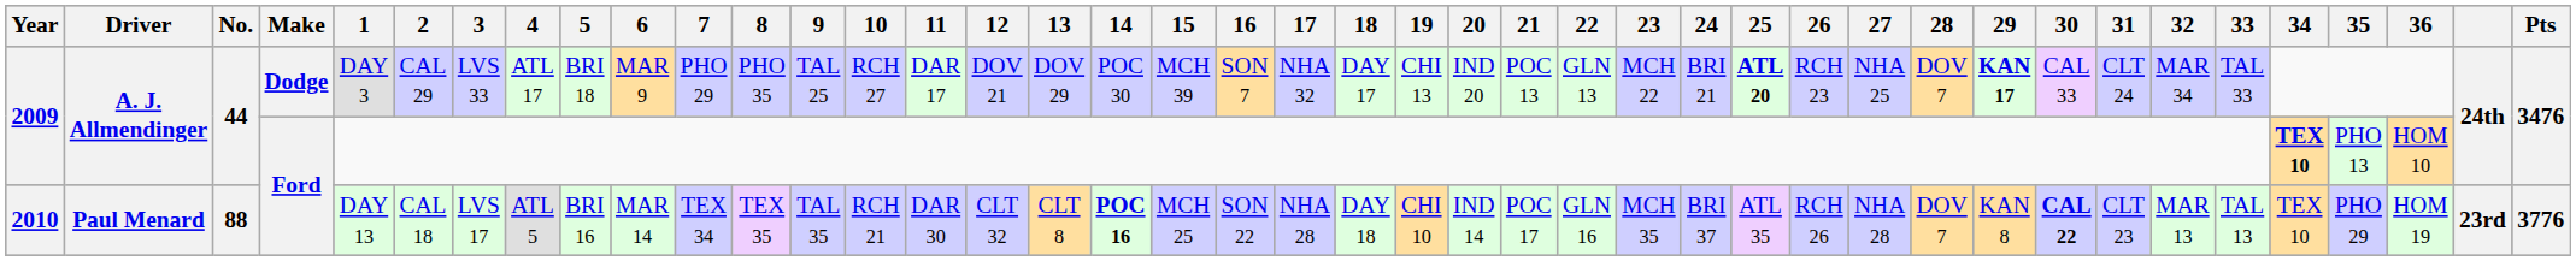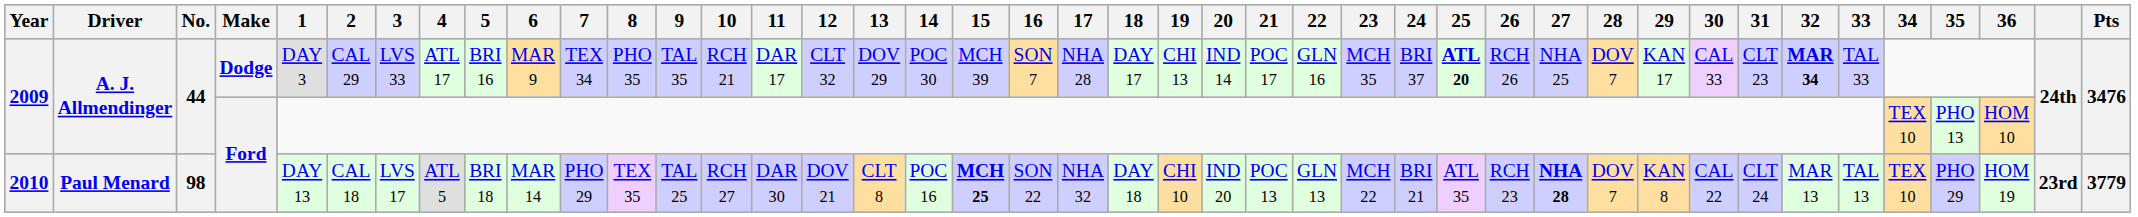 <table class="wikitable" style="text-align:center; font-size:75%">
 <tr>
 <th>Year</th>
 <th>Driver</th>
 <th>No.</th>
 <th>Make</th>
 <th>1</th>
 <th>2</th>
 <th>3</th>
 <th>4</th>
 <th>5</th>
 <th>6</th>
 <th>7</th>
 <th>8</th>
 <th>9</th>
 <th>10</th>
 <th>11</th>
 <th>12</th>
 <th>13</th>
 <th>14</th>
 <th>15</th>
 <th>16</th>
 <th>17</th>
 <th>18</th>
 <th>19</th>
 <th>20</th>
 <th>21</th>
 <th>22</th>
 <th>23</th>
 <th>24</th>
 <th>25</th>
 <th>26</th>
 <th>27</th>
 <th>28</th>
 <th>29</th>
 <th>30</th>
 <th>31</th>
 <th>32</th>
 <th>33</th>
 <th>34</th>
 <th>35</th>
 <th>36</th>
 <th></th>
 <th>Pts</th>
 </tr>
 <tr>
 <th rowspan="2"><a href='#'>2009</a></th>
 <th rowspan="2"><a href='#'>A. J. Allmendinger</a></th>
 <th rowspan="2">44</th>
 <th><a href='#'>Dodge</a></th>
 <td style="background:#DFDFDF;"><a href='#'>DAY</a><br><small>3</small></td>
 <td style="background:#CFCFFF;"><a href='#'>CAL</a><br><small>29</small></td>
 <td style="background:#CFCFFF;"><a href='#'>LVS</a><br><small>33</small></td>
 <td style="background:#DFFFDF;"><a href='#'>ATL</a><br><small>17</small></td>
-<td style="background:#DFFFDF;"><a href='#'>BRI</a><br><small>18</small></td>
+<td style="background:#DFFFDF;"><a href='#'>BRI</a><br><small>16</small></td>
 <td style="background:#FFDF9F;"><a href='#'>MAR</a><br><small>9</small></td>
-<td style="background:#CFCFFF;"><a href='#'>PHO</a><br><small>29</small></td>
+<td style="background:#CFCFFF;"><a href='#'>TEX</a><br><small>34</small></td>
 <td style="background:#CFCFFF;"><a href='#'>PHO</a><br><small>35</small></td>
-<td style="background:#CFCFFF;"><a href='#'>TAL</a><br><small>25</small></td>
-<td style="background:#CFCFFF;"><a href='#'>RCH</a><br><small>27</small></td>
+<td style="background:#CFCFFF;"><a href='#'>TAL</a><br><small>35</small></td>
+<td style="background:#CFCFFF;"><a href='#'>RCH</a><br><small>21</small></td>
 <td style="background:#DFFFDF;"><a href='#'>DAR</a><br><small>17</small></td>
-<td style="background:#CFCFFF;"><a href='#'>DOV</a><br><small>21</small></td>
+<td style="background:#CFCFFF;"><a href='#'>CLT</a><br><small>32</small></td>
 <td style="background:#CFCFFF;"><a href='#'>DOV</a><br><small>29</small></td>
 <td style="background:#CFCFFF;"><a href='#'>POC</a><br><small>30</small></td>
 <td style="background:#CFCFFF;"><a href='#'>MCH</a><br><small>39</small></td>
 <td style="background:#FFDF9F;"><a href='#'>SON</a><br><small>7</small></td>
-<td style="background:#CFCFFF;"><a href='#'>NHA</a><br><small>32</small></td>
+<td style="background:#CFCFFF;"><a href='#'>NHA</a><br><small>28</small></td>
 <td style="background:#DFFFDF;"><a href='#'>DAY</a><br><small>17</small></td>
 <td style="background:#DFFFDF;"><a href='#'>CHI</a><br><small>13</small></td>
-<td style="background:#DFFFDF;"><a href='#'>IND</a><br><small>20</small></td>
-<td style="background:#DFFFDF;"><a href='#'>POC</a><br><small>13</small></td>
-<td style="background:#DFFFDF;"><a href='#'>GLN</a><br><small>13</small></td>
-<td style="background:#CFCFFF;"><a href='#'>MCH</a><br><small>22</small></td>
-<td style="background:#CFCFFF;"><a href='#'>BRI</a><br><small>21</small></td>
+<td style="background:#DFFFDF;"><a href='#'>IND</a><br><small>14</small></td>
+<td style="background:#DFFFDF;"><a href='#'>POC</a><br><small>17</small></td>
+<td style="background:#DFFFDF;"><a href='#'>GLN</a><br><small>16</small></td>
+<td style="background:#CFCFFF;"><a href='#'>MCH</a><br><small>35</small></td>
+<td style="background:#CFCFFF;"><a href='#'>BRI</a><br><small>37</small></td>
 <td style="background:#DFFFDF;"><strong><a href='#'>ATL</a><br><small>20</small></strong></td>
-<td style="background:#CFCFFF;"><a href='#'>RCH</a><br><small>23</small></td>
+<td style="background:#CFCFFF;"><a href='#'>RCH</a><br><small>26</small></td>
 <td style="background:#CFCFFF;"><a href='#'>NHA</a><br><small>25</small></td>
 <td style="background:#FFDF9F;"><a href='#'>DOV</a><br><small>7</small></td>
-<td style="background:#DFFFDF;"><strong><a href='#'>KAN</a><br><small>17</small></strong></td>
+<td style="background:#DFFFDF;"><a href='#'>KAN</a><br><small>17</small></td>
 <td style="background:#EFCFFF;"><a href='#'>CAL</a><br><small>33</small></td>
-<td style="background:#CFCFFF;"><a href='#'>CLT</a><br><small>24</small></td>
-<td style="background:#CFCFFF;"><a href='#'>MAR</a><br><small>34</small></td>
+<td style="background:#CFCFFF;"><a href='#'>CLT</a><br><small>23</small></td>
+<td style="background:#CFCFFF;"><strong><a href='#'>MAR</a><br><small>34</small></strong></td>
 <td style="background:#CFCFFF;"><a href='#'>TAL</a><br><small>33</small></td>
 <td colspan="3"></td>
 <th rowspan="2">24th</th>
 <th rowspan="2">3476</th>
 </tr>
 <tr>
 <th rowspan=2><a href='#'>Ford</a></th>
 <td colspan=33></td>
-<td style="background:#FFDF9F;"><strong><a href='#'>TEX</a><br><small>10</small></strong></td>
+<td style="background:#FFDF9F;"><a href='#'>TEX</a><br><small>10</small></td>
 <td style="background:#DFFFDF;"><a href='#'>PHO</a><br><small>13</small></td>
 <td style="background:#FFDF9F;"><a href='#'>HOM</a><br><small>10</small></td>
 </tr>
 <tr>
 <th><a href='#'>2010</a></th>
 <th><a href='#'>Paul Menard</a></th>
-<th>88</th>
+<th>98</th>
 <td style="background:#DFFFDF;"><a href='#'>DAY</a><br><small>13</small></td>
 <td style="background:#DFFFDF;"><a href='#'>CAL</a><br><small>18</small></td>
 <td style="background:#DFFFDF;"><a href='#'>LVS</a><br><small>17</small></td>
 <td style="background:#DFDFDF;"><a href='#'>ATL</a><br><small>5</small></td>
-<td style="background:#DFFFDF;"><a href='#'>BRI</a><br><small>16</small></td>
+<td style="background:#DFFFDF;"><a href='#'>BRI</a><br><small>18</small></td>
 <td style="background:#DFFFDF;"><a href='#'>MAR</a><br><small>14</small></td>
-<td style="background:#CFCFFF;"><a href='#'>TEX</a><br><small>34</small></td>
+<td style="background:#CFCFFF;"><a href='#'>PHO</a><br><small>29</small></td>
 <td style="background:#EFCFFF;"><a href='#'>TEX</a><br><small>35</small></td>
-<td style="background:#CFCFFF;"><a href='#'>TAL</a><br><small>35</small></td>
-<td style="background:#CFCFFF;"><a href='#'>RCH</a><br><small>21</small></td>
+<td style="background:#CFCFFF;"><a href='#'>TAL</a><br><small>25</small></td>
+<td style="background:#CFCFFF;"><a href='#'>RCH</a><br><small>27</small></td>
 <td style="background:#CFCFFF;"><a href='#'>DAR</a><br><small>30</small></td>
-<td style="background:#CFCFFF;"><a href='#'>CLT</a><br><small>32</small></td>
+<td style="background:#CFCFFF;"><a href='#'>DOV</a><br><small>21</small></td>
 <td style="background:#FFDF9F;"><a href='#'>CLT</a><br><small>8</small></td>
-<td style="background:#DFFFDF;"><strong><a href='#'>POC</a><br><small>16</small></strong></td>
-<td style="background:#CFCFFF;"><a href='#'>MCH</a><br><small>25</small></td>
+<td style="background:#DFFFDF;"><a href='#'>POC</a><br><small>16</small></td>
+<td style="background:#CFCFFF;"><strong><a href='#'>MCH</a><br><small>25</small></strong></td>
 <td style="background:#CFCFFF;"><a href='#'>SON</a><br><small>22</small></td>
-<td style="background:#CFCFFF;"><a href='#'>NHA</a><br><small>28</small></td>
+<td style="background:#CFCFFF;"><a href='#'>NHA</a><br><small>32</small></td>
 <td style="background:#DFFFDF;"><a href='#'>DAY</a><br><small>18</small></td>
 <td style="background:#FFDF9F;"><a href='#'>CHI</a><br><small>10</small></td>
-<td style="background:#DFFFDF;"><a href='#'>IND</a><br><small>14</small></td>
-<td style="background:#DFFFDF;"><a href='#'>POC</a><br><small>17</small></td>
-<td style="background:#DFFFDF;"><a href='#'>GLN</a><br><small>16</small></td>
-<td style="background:#CFCFFF;"><a href='#'>MCH</a><br><small>35</small></td>
-<td style="background:#CFCFFF;"><a href='#'>BRI</a><br><small>37</small></td>
+<td style="background:#DFFFDF;"><a href='#'>IND</a><br><small>20</small></td>
+<td style="background:#DFFFDF;"><a href='#'>POC</a><br><small>13</small></td>
+<td style="background:#DFFFDF;"><a href='#'>GLN</a><br><small>13</small></td>
+<td style="background:#CFCFFF;"><a href='#'>MCH</a><br><small>22</small></td>
+<td style="background:#CFCFFF;"><a href='#'>BRI</a><br><small>21</small></td>
 <td style="background:#EFCFFF;"><a href='#'>ATL</a><br><small>35</small></td>
-<td style="background:#CFCFFF;"><a href='#'>RCH</a><br><small>26</small></td>
-<td style="background:#CFCFFF;"><a href='#'>NHA</a><br><small>28</small></td>
+<td style="background:#CFCFFF;"><a href='#'>RCH</a><br><small>23</small></td>
+<td style="background:#CFCFFF;"><strong><a href='#'>NHA</a><br><small>28</small></strong></td>
 <td style="background:#FFDF9F;"><a href='#'>DOV</a><br><small>7</small></td>
 <td style="background:#FFDF9F;"><a href='#'>KAN</a><br><small>8</small></td>
-<td style="background:#CFCFFF;"><strong><a href='#'>CAL</a><br><small>22</small></strong></td>
-<td style="background:#CFCFFF;"><a href='#'>CLT</a><br><small>23</small></td>
+<td style="background:#CFCFFF;"><a href='#'>CAL</a><br><small>22</small></td>
+<td style="background:#CFCFFF;"><a href='#'>CLT</a><br><small>24</small></td>
 <td style="background:#DFFFDF;"><a href='#'>MAR</a><br><small>13</small></td>
 <td style="background:#DFFFDF;"><a href='#'>TAL</a><br><small>13</small></td>
 <td style="background:#FFDF9F;"><a href='#'>TEX</a><br><small>10</small></td>
 <td style="background:#CFCFFF;"><a href='#'>PHO</a><br><small>29</small></td>
 <td style="background:#DFFFDF;"><a href='#'>HOM</a><br><small>19</small></td>
 <th>23rd</th>
-<th>3776</th>
+<th>3779</th>
 </tr>
 </table>
